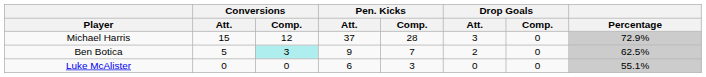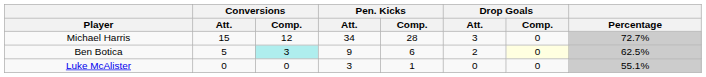 <table class="wikitable" style="text-align:center; line-height: 90%; font-size:90%;" width=80%>
 <tr>
 <th></th>
 <th colspan=2>Conversions</th>
 <th colspan=2>Pen. Kicks</th>
 <th colspan=2>Drop Goals</th>
 <th></th>
 </tr>
 <tr>
 <th width=27%>Player</th>
 <th width=9%>Att.</th>
 <th width=9%>Comp.</th>
 <th width=9%>Att.</th>
 <th width=9%>Comp.</th>
 <th width=9%>Att.</th>
 <th width=9%>Comp.</th>
 <th width=19%>Percentage</th>
 </tr>
 <tr>
 <td>Michael Harris</td>
 <td>15</td>
 <td>12</td>
-<td>37</td>
+<td>34</td>
 <td>28</td>
 <td>3</td>
 <td>0</td>
-<td bgcolor=#cccccc>72.9%</td>
+<td bgcolor=#cccccc>72.7%</td>
 </tr>
 <tr>
 <td>Ben Botica</td>
 <td>5</td>
 <td style="background: paleturquoise;">3</td>
 <td>9</td>
-<td>7</td>
+<td>6</td>
 <td>2</td>
-<td>0</td>
+<td style="background: lightyellow;">0</td>
 <td bgcolor=#cccccc>62.5%</td>
 </tr>
 <tr>
 <td><a href='#'>Luke McAlister</a></td>
 <td>0</td>
 <td>0</td>
-<td>6</td>
 <td>3</td>
+<td>1</td>
 <td>0</td>
 <td>0</td>
 <td bgcolor=#cccccc>55.1%</td>
 </tr>
 </table>
